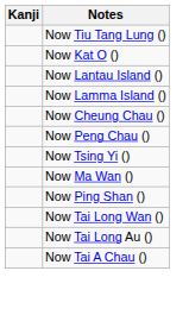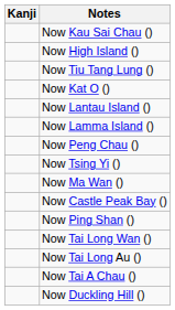 <table class="wikitable">
 <tr>
 <th>Kanji</th>
 <th>Notes</th>
+</tr>
+<tr>
+<td></td>
+<td>Now <a href='#'>Kau Sai Chau</a> ()</td>
+</tr>
+<tr>
+<td></td>
+<td>Now <a href='#'>High Island</a> ()</td>
 </tr>
 <tr>
 <td></td>
 <td>Now <a href='#'>Tiu Tang Lung</a> ()</td>
 </tr>
 <tr>
 <td></td>
 <td>Now <a href='#'>Kat O</a> ()</td>
 </tr>
 <tr>
 <td></td>
 <td>Now <a href='#'>Lantau Island</a> ()</td>
 </tr>
 <tr>
 <td></td>
 <td>Now <a href='#'>Lamma Island</a> ()</td>
 </tr>
 <tr>
 <td></td>
-<td>Now <a href='#'>Cheung Chau</a> ()</td>
-</tr>
-<tr>
-<td></td>
 <td>Now <a href='#'>Peng Chau</a> ()</td>
 </tr>
 <tr>
 <td></td>
 <td>Now <a href='#'>Tsing Yi</a> ()</td>
 </tr>
 <tr>
 <td></td>
 <td>Now <a href='#'>Ma Wan</a> ()</td>
+</tr>
+<tr>
+<td></td>
+<td>Now <a href='#'>Castle Peak Bay</a> ()</td>
 </tr>
 <tr>
 <td></td>
 <td>Now <a href='#'>Ping Shan</a> ()</td>
 </tr>
 <tr>
 <td></td>
 <td>Now <a href='#'>Tai Long Wan</a> ()</td>
 </tr>
 <tr>
 <td></td>
 <td>Now <a href='#'>Tai Long</a> Au ()</td>
 </tr>
 <tr>
 <td></td>
 <td>Now <a href='#'>Tai A Chau</a> ()</td>
 </tr>
+<tr>
+<td></td>
+<td>Now <a href='#'>Duckling Hill</a> ()</td>
+</tr>
 </table>
